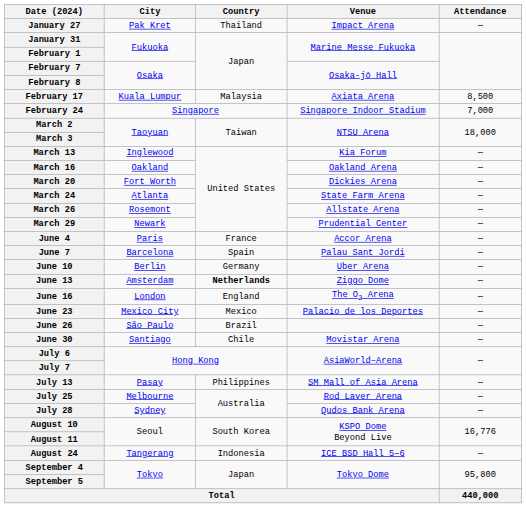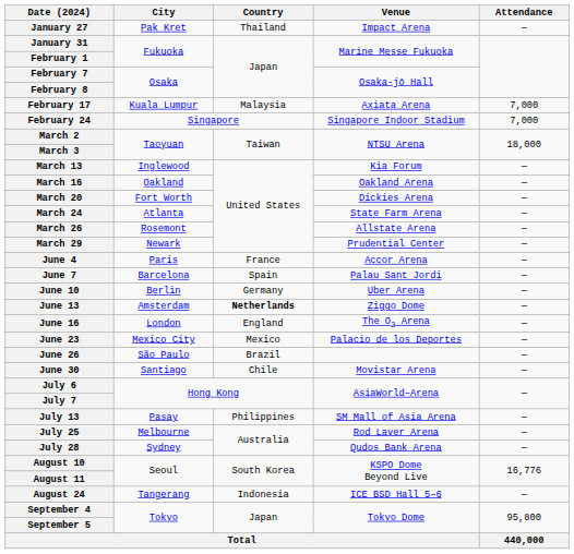 <table class="wikitable plainrowheaders" style="text-align:center;">
 <tr>
 <th scope="col" style="width:11em;">Date (2024)</th>
 <th scope="col" style="width:10em;">City</th>
 <th scope="col" style="width:10em;">Country</th>
 <th scope="col" style="width:17em;">Venue</th>
 <th scope="col" style="width:9em;">Attendance</th>
 </tr>
 <tr>
 <th scope="row" style="text-align:center">January 27</th>
 <td><a href='#'>Pak Kret</a></td>
 <td>Thailand</td>
 <td><a href='#'>Impact Arena</a></td>
 <td>—</td>
 </tr>
 <tr>
 <th scope="row" style="text-align:center">January 31</th>
 <td rowspan="2"><a href='#'>Fukuoka</a></td>
 <td rowspan="4">Japan</td>
 <td rowspan="2"><a href='#'>Marine Messe Fukuoka</a></td>
 <td rowspan="4"></td>
 </tr>
 <tr>
 <th scope="row" style="text-align:center">February 1</th>
 </tr>
 <tr>
 <th scope="row" style="text-align:center">February 7</th>
 <td rowspan="2"><a href='#'>Osaka</a></td>
 <td rowspan="2"><a href='#'>Osaka-jō Hall</a></td>
 </tr>
 <tr>
 <th scope="row" style="text-align:center">February 8</th>
 </tr>
 <tr>
 <th scope="row" style="text-align:center">February 17</th>
 <td><a href='#'>Kuala Lumpur</a></td>
 <td>Malaysia</td>
 <td><a href='#'>Axiata Arena</a></td>
-<td>8,500</td>
+<td>7,000</td>
 </tr>
 <tr>
 <th scope="row" style="text-align:center">February 24</th>
 <td colspan="2"><a href='#'>Singapore</a></td>
 <td><a href='#'>Singapore Indoor Stadium</a></td>
 <td>7,000</td>
 </tr>
 <tr>
 <th scope="row" style="text-align:center">March 2</th>
 <td rowspan="2"><a href='#'>Taoyuan</a></td>
 <td rowspan="2">Taiwan</td>
 <td rowspan="2"><a href='#'>NTSU Arena</a></td>
 <td rowspan="2">18,000</td>
 </tr>
 <tr>
 <th scope="row" style="text-align:center">March 3</th>
 </tr>
 <tr>
 <th scope="row" style="text-align:center">March 13</th>
 <td><a href='#'>Inglewood</a></td>
 <td rowspan="6">United States</td>
 <td><a href='#'>Kia Forum</a></td>
 <td>—</td>
 </tr>
 <tr>
 <th scope="row" style="text-align:center">March 16</th>
 <td><a href='#'>Oakland</a></td>
 <td><a href='#'>Oakland Arena</a></td>
 <td>—</td>
 </tr>
 <tr>
 <th scope="row" style="text-align:center">March 20</th>
 <td><a href='#'>Fort Worth</a></td>
 <td><a href='#'>Dickies Arena</a></td>
 <td>—</td>
 </tr>
 <tr>
 <th scope="row" style="text-align:center">March 24</th>
 <td><a href='#'>Atlanta</a></td>
 <td><a href='#'>State Farm Arena</a></td>
 <td>—</td>
 </tr>
 <tr>
 <th scope="row" style="text-align:center">March 26</th>
 <td><a href='#'>Rosemont</a></td>
 <td><a href='#'>Allstate Arena</a></td>
 <td>—</td>
 </tr>
 <tr>
 <th scope="row" style="text-align:center">March 29</th>
 <td><a href='#'>Newark</a></td>
 <td><a href='#'>Prudential Center</a></td>
 <td>—</td>
 </tr>
 <tr>
 <th scope="row" style="text-align:center">June 4</th>
 <td><a href='#'>Paris</a></td>
 <td>France</td>
 <td><a href='#'>Accor Arena</a></td>
 <td>—</td>
 </tr>
 <tr>
 <th scope="row" style="text-align:center">June 7</th>
 <td><a href='#'>Barcelona</a></td>
 <td>Spain</td>
 <td><a href='#'>Palau Sant Jordi</a></td>
 <td>—</td>
 </tr>
 <tr>
 <th scope="row" style="text-align:center">June 10</th>
 <td><a href='#'>Berlin</a></td>
 <td>Germany</td>
 <td><a href='#'>Uber Arena</a></td>
 <td>—</td>
 </tr>
 <tr>
 <th scope="row" style="text-align:center">June 13</th>
 <td><a href='#'>Amsterdam</a></td>
 <td><strong>Netherlands</strong></td>
 <td><a href='#'>Ziggo Dome</a></td>
 <td>—</td>
 </tr>
 <tr>
 <th scope="row" style="text-align:center">June 16</th>
 <td><a href='#'>London</a></td>
 <td>England</td>
 <td><a href='#'>The O<sub>2</sub> Arena</a></td>
 <td>—</td>
 </tr>
 <tr>
 <th scope="row" style="text-align:center">June 23</th>
 <td><a href='#'>Mexico City</a></td>
 <td>Mexico</td>
 <td><a href='#'>Palacio de los Deportes</a></td>
 <td>—</td>
 </tr>
 <tr>
 <th scope="row" style="text-align:center">June 26</th>
 <td><a href='#'>São Paulo</a></td>
 <td>Brazil</td>
 <td></td>
 <td>—</td>
 </tr>
 <tr>
 <th scope="row" style="text-align:center">June 30</th>
 <td><a href='#'>Santiago</a></td>
 <td>Chile</td>
 <td><a href='#'>Movistar Arena</a></td>
 <td>—</td>
 </tr>
 <tr>
 <th scope="row" style="text-align:center">July 6</th>
 <td colspan="2" rowspan="2"><a href='#'>Hong Kong</a></td>
 <td rowspan="2"><a href='#'>AsiaWorld–Arena</a></td>
 <td rowspan="2">—</td>
 </tr>
 <tr>
 <th scope="row" style="text-align:center">July 7</th>
 </tr>
 <tr>
 <th scope="row" style="text-align:center">July 13</th>
 <td><a href='#'>Pasay</a></td>
 <td>Philippines</td>
 <td><a href='#'>SM Mall of Asia Arena</a></td>
 <td>—</td>
 </tr>
 <tr>
 <th scope="row" style="text-align:center">July 25</th>
 <td><a href='#'>Melbourne</a></td>
 <td rowspan="2">Australia</td>
 <td><a href='#'>Rod Laver Arena</a></td>
 <td>—</td>
 </tr>
 <tr>
 <th scope="row" style="text-align:center">July 28</th>
 <td><a href='#'>Sydney</a></td>
 <td><a href='#'>Qudos Bank Arena</a></td>
 <td>—</td>
 </tr>
 <tr>
 <th scope="row" style="text-align:center">August 10</th>
 <td rowspan="2">Seoul</td>
 <td rowspan="2">South Korea</td>
 <td rowspan="2"><a href='#'>KSPO Dome</a><br>Beyond Live</td>
 <td rowspan="2">16,776</td>
 </tr>
 <tr>
 <th scope="row" style="text-align:center">August 11</th>
 </tr>
 <tr>
 <th scope="row" style="text-align:center">August 24</th>
 <td><a href='#'>Tangerang</a></td>
 <td>Indonesia</td>
 <td><a href='#'>ICE BSD Hall 5–6</a></td>
 <td>—</td>
 </tr>
 <tr>
 <th scope="row" style="text-align:center">September 4</th>
 <td rowspan="2"><a href='#'>Tokyo</a></td>
 <td rowspan="2">Japan</td>
 <td rowspan="2"><a href='#'>Tokyo Dome</a></td>
 <td rowspan="2">95,800</td>
 </tr>
 <tr>
 <th scope="row" style="text-align:center">September 5</th>
 </tr>
 <tr>
 <th colspan="4">Total</th>
 <th>440,000</th>
 </tr>
 </table>
